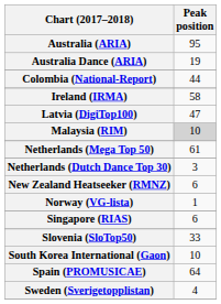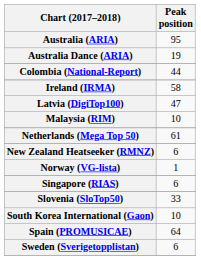 <table class="wikitable sortable plainrowheaders" style="text-align:center">
 <tr>
 <th scope="col">Chart (2017–2018)</th>
 <th scope="col">Peak<br>position</th>
 </tr>
 <tr>
 <th scope="row">Australia (<a href='#'>ARIA</a>)</th>
 <td>95</td>
 </tr>
 <tr>
 <th scope="row">Australia Dance (<a href='#'>ARIA</a>)</th>
 <td>19</td>
 </tr>
 <tr>
 </tr>
 <tr>
 </tr>
 <tr>
 </tr>
 <tr>
 </tr>
 <tr>
 </tr>
 <tr>
 <th scope="row">Colombia (<a href='#'>National-Report</a>)</th>
 <td>44</td>
 </tr>
 <tr>
 </tr>
 <tr>
 </tr>
 <tr>
 </tr>
 <tr>
 </tr>
 <tr>
 </tr>
 <tr>
 </tr>
 <tr>
 </tr>
 <tr>
 </tr>
 <tr>
 </tr>
 <tr>
 <th scope="row">Ireland (<a href='#'>IRMA</a>)</th>
 <td>58</td>
 </tr>
 <tr>
 <th scope="row">Latvia (<a href='#'>DigiTop100</a>)</th>
 <td>47</td>
 </tr>
 <tr>
 <th scope="row">Malaysia (<a href='#'>RIM</a>)</th>
-<td style="background: lightgrey;">10</td>
+<td>10</td>
 </tr>
 <tr>
 </tr>
 <tr>
 <th scope="row">Netherlands (<a href='#'>Mega Top 50</a>)</th>
 <td>61</td>
 </tr>
 <tr>
-</tr>
-<tr>
-<th scope="row">Netherlands (<a href='#'>Dutch Dance Top 30</a>)</th>
-<td>3</td>
 </tr>
 <tr>
 <th scope="row">New Zealand Heatseeker (<a href='#'>RMNZ</a>)</th>
 <td>6</td>
 </tr>
 <tr>
 <th scope="row">Norway (<a href='#'>VG-lista</a>)</th>
 <td>1</td>
 </tr>
 <tr>
 </tr>
 <tr>
 <th scope="row">Singapore (<a href='#'>RIAS</a>)</th>
 <td>6</td>
 </tr>
 <tr>
 </tr>
 <tr>
 </tr>
 <tr>
 <th scope="row">Slovenia (<a href='#'>SloTop50</a>)</th>
 <td>33</td>
 </tr>
 <tr>
 <th scope="row">South Korea International (<a href='#'>Gaon</a>)</th>
 <td>10</td>
 </tr>
 <tr>
 <th scope="row">Spain (<a href='#'>PROMUSICAE</a>)</th>
 <td>64</td>
 </tr>
 <tr>
 <th scope="row">Sweden (<a href='#'>Sverigetopplistan</a>)</th>
-<td>4</td>
+<td>6</td>
 </tr>
 <tr>
 </tr>
 <tr>
 </tr>
 <tr>
 </tr>
 <tr>
 </tr>
 <tr>
 </tr>
 </table>
